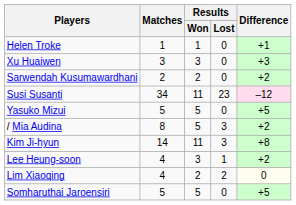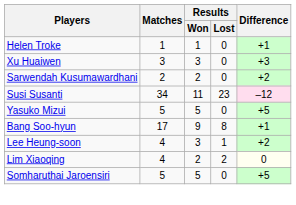 <table class=wikitable style="text-align:center; font-size:small">
 <tr>
 <th rowspan="2">Players</th>
 <th rowspan="2">Matches</th>
 <th colspan="2">Results</th>
 <th rowspan="2">Difference</th>
 </tr>
 <tr>
 <th>Won</th>
 <th>Lost</th>
 </tr>
 <tr>
 <td align="left"> <a href='#'>Helen Troke</a></td>
 <td>1</td>
 <td>1</td>
 <td>0</td>
 <td bgcolor="#ccffcc">+1</td>
 </tr>
 <tr>
 <td align="left"> <a href='#'>Xu Huaiwen</a></td>
 <td>3</td>
 <td>3</td>
 <td>0</td>
 <td bgcolor="#ccffcc">+3</td>
 </tr>
 <tr>
 <td align="left"> <a href='#'>Sarwendah Kusumawardhani</a></td>
 <td>2</td>
 <td>2</td>
 <td>0</td>
 <td bgcolor="#ccffcc">+2</td>
 </tr>
 <tr>
 <td align="left"> <a href='#'>Susi Susanti</a></td>
 <td>34</td>
 <td>11</td>
 <td>23</td>
 <td bgcolor="#ffddee">–12</td>
 </tr>
 <tr>
 <td align="left"> <a href='#'>Yasuko Mizui</a></td>
 <td>5</td>
 <td>5</td>
 <td>0</td>
 <td bgcolor="#ccffcc">+5</td>
 </tr>
 <tr>
-<td align="left">/ <a href='#'>Mia Audina</a></td>
+<td align="left"> <a href='#'>Bang Soo-hyun</a></td>
+<td>17</td>
+<td>9</td>
 <td>8</td>
-<td>5</td>
-<td>3</td>
-<td bgcolor="#ccffcc">+2</td>
-</tr>
-<tr>
-<td align="left"> <a href='#'>Kim Ji-hyun</a></td>
-<td>14</td>
-<td>11</td>
-<td>3</td>
-<td bgcolor="#ccffcc">+8</td>
+<td bgcolor="#ccffcc">+1</td>
 </tr>
 <tr>
 <td align="left"> <a href='#'>Lee Heung-soon</a></td>
 <td>4</td>
 <td>3</td>
 <td>1</td>
 <td bgcolor="#ccffcc">+2</td>
 </tr>
 <tr>
 <td align="left"> <a href='#'>Lim Xiaoqing</a></td>
 <td>4</td>
 <td>2</td>
 <td>2</td>
 <td bgcolor="#fffff0">0</td>
 </tr>
 <tr>
 <td align="left"> <a href='#'>Somharuthai Jaroensiri</a></td>
 <td>5</td>
 <td>5</td>
 <td>0</td>
 <td bgcolor="#ccffcc">+5</td>
 </tr>
 </table>
